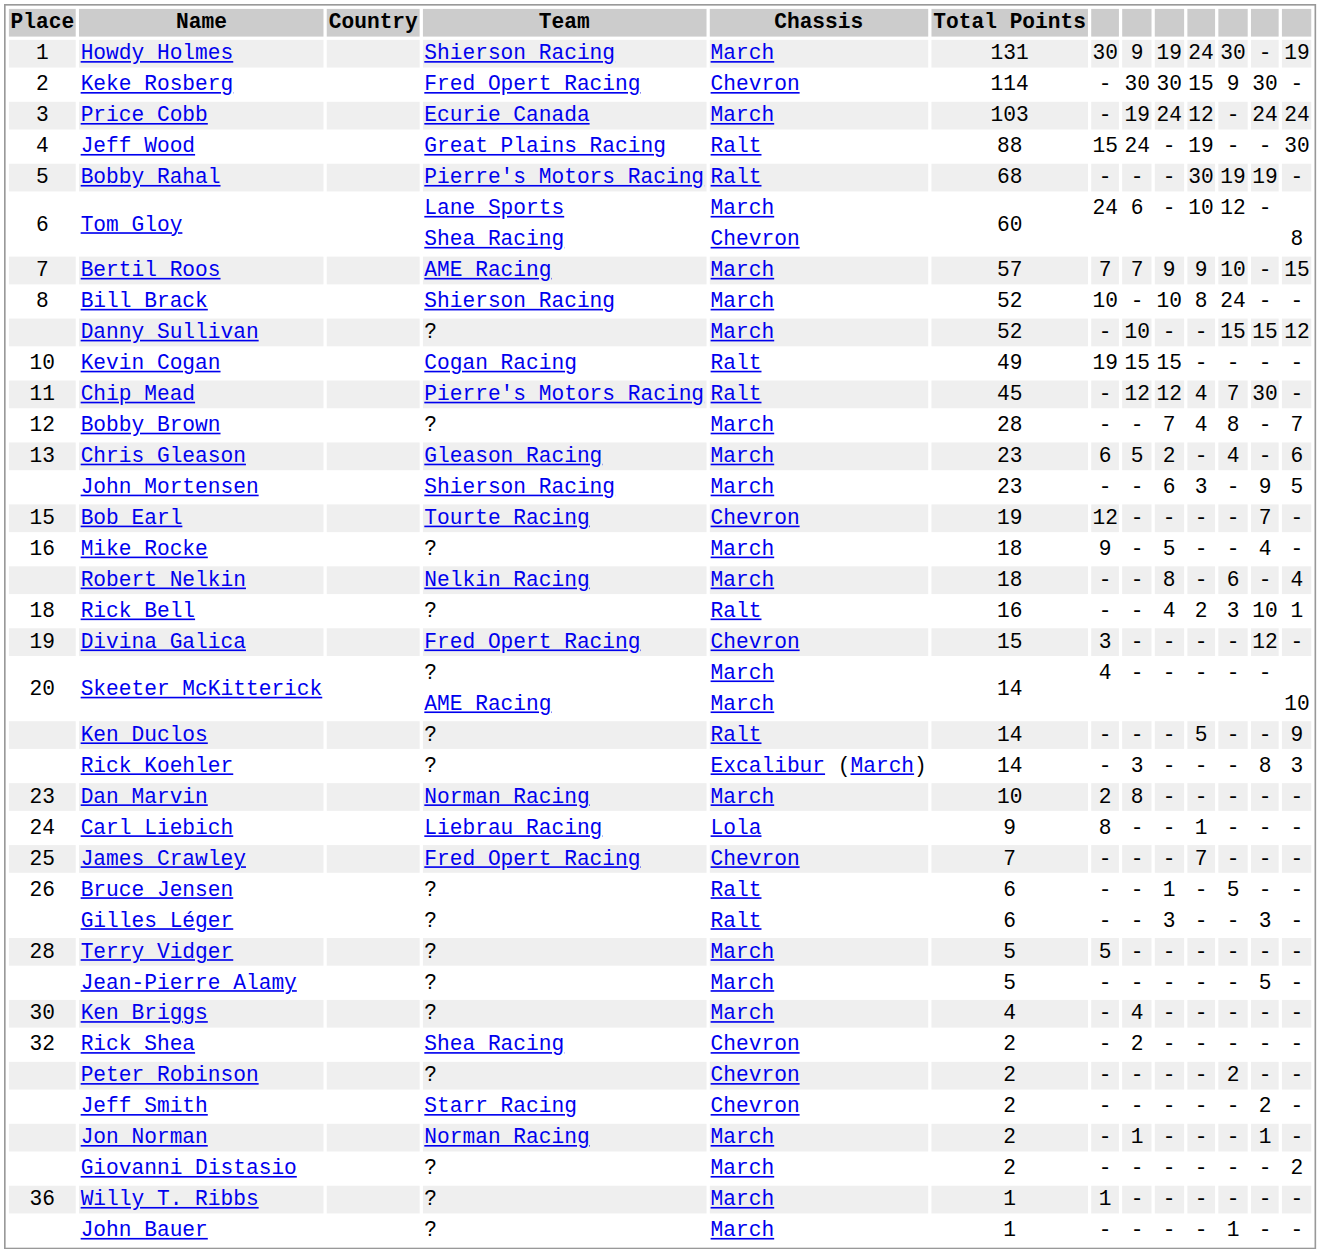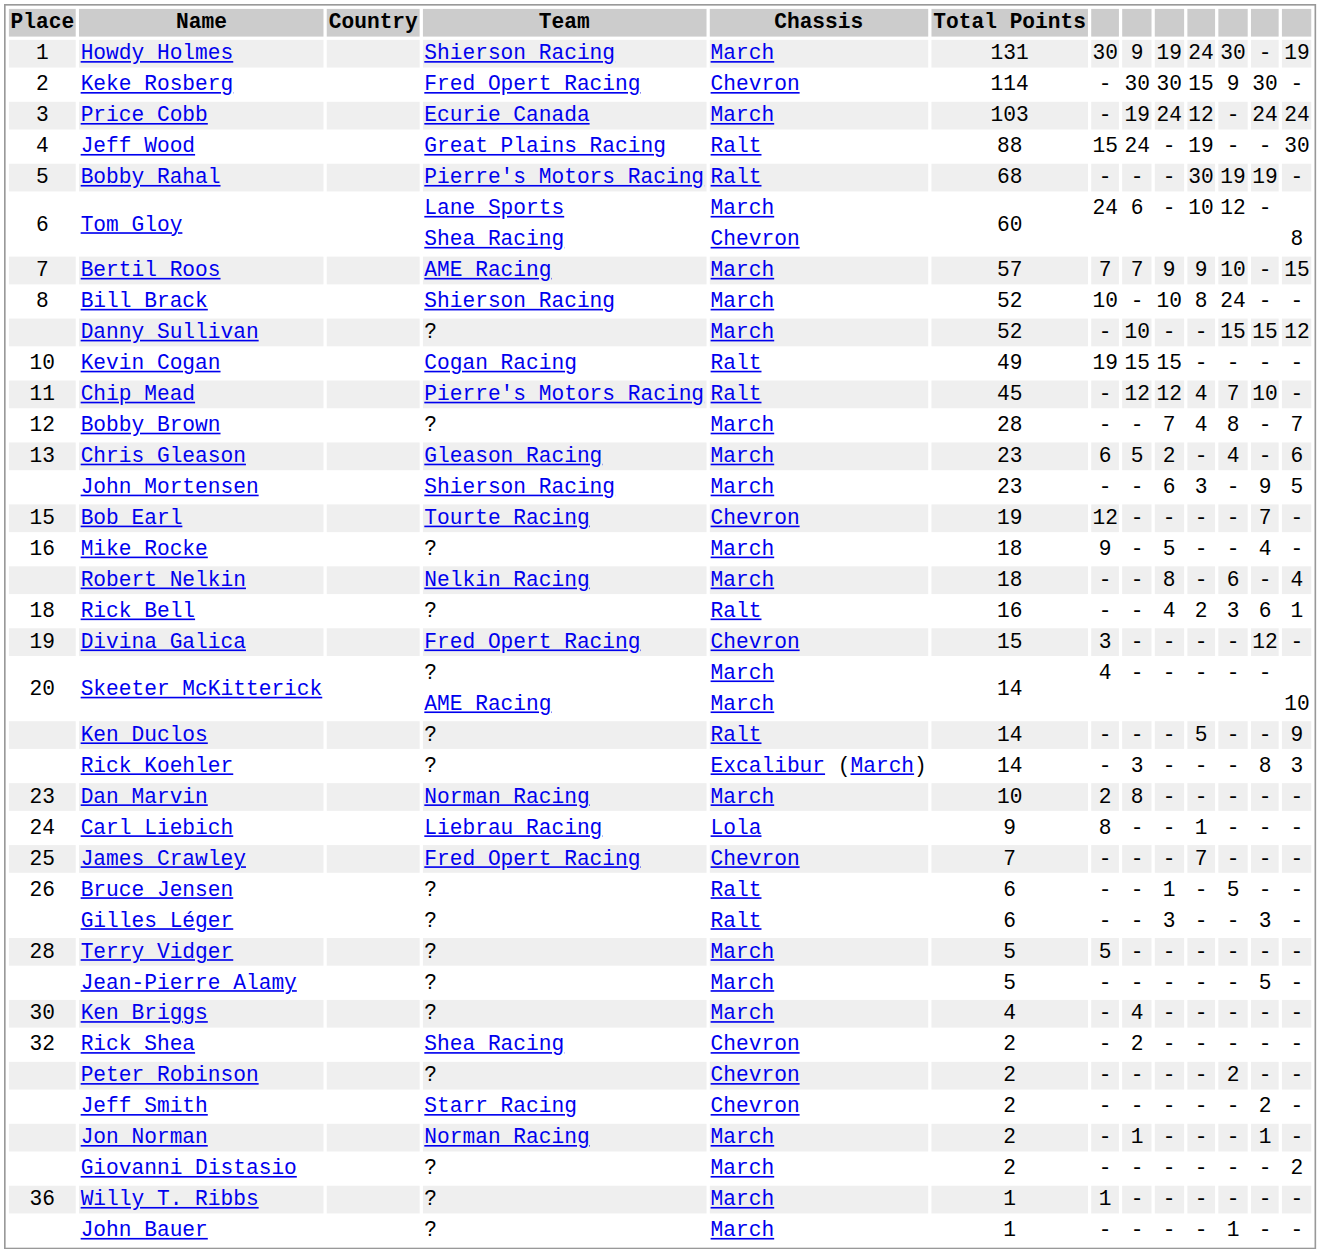 <table border="0" style="border: 1px solid #999; background-color:#FFFFFF; text-align:center">
 <tr align="center" style="background:#CCCCCC;">
 <th>Place</th>
 <th>Name</th>
 <th>Country</th>
 <th>Team</th>
 <th>Chassis</th>
 <th>Total Points</th>
 <th></th>
 <th></th>
 <th></th>
 <th></th>
 <th></th>
 <th></th>
 <th></th>
 </tr>
 <tr style="background:#EFEFEF;">
 <td>1</td>
 <td align="left"><a href='#'>Howdy Holmes</a></td>
 <td align="left"></td>
 <td align="left"><a href='#'>Shierson Racing</a></td>
 <td align="left"><a href='#'>March</a></td>
 <td>131</td>
 <td>30</td>
 <td>9</td>
 <td>19</td>
 <td>24</td>
 <td>30</td>
 <td>-</td>
 <td>19</td>
 </tr>
 <tr>
 <td>2</td>
 <td align="left"><a href='#'>Keke Rosberg</a></td>
 <td align="left"></td>
 <td align="left"><a href='#'>Fred Opert Racing</a></td>
 <td align="left"><a href='#'>Chevron</a></td>
 <td>114</td>
 <td>-</td>
 <td>30</td>
 <td>30</td>
 <td>15</td>
 <td>9</td>
 <td>30</td>
 <td>-</td>
 </tr>
 <tr style="background:#EFEFEF;">
 <td>3</td>
 <td align="left"><a href='#'>Price Cobb</a></td>
 <td align="left"></td>
 <td align="left"><a href='#'>Ecurie Canada</a></td>
 <td align="left"><a href='#'>March</a></td>
 <td>103</td>
 <td>-</td>
 <td>19</td>
 <td>24</td>
 <td>12</td>
 <td>-</td>
 <td>24</td>
 <td>24</td>
 </tr>
 <tr>
 <td>4</td>
 <td align="left"><a href='#'>Jeff Wood</a></td>
 <td align="left"></td>
 <td align="left"><a href='#'>Great Plains Racing</a></td>
 <td align="left"><a href='#'>Ralt</a></td>
 <td>88</td>
 <td>15</td>
 <td>24</td>
 <td>-</td>
 <td>19</td>
 <td>-</td>
 <td>-</td>
 <td>30</td>
 </tr>
 <tr style="background:#EFEFEF;">
 <td>5</td>
 <td align="left"><a href='#'>Bobby Rahal</a></td>
 <td align="left"></td>
 <td align="left"><a href='#'>Pierre's Motors Racing</a></td>
 <td align="left"><a href='#'>Ralt</a></td>
 <td>68</td>
 <td>-</td>
 <td>-</td>
 <td>-</td>
 <td>30</td>
 <td>19</td>
 <td>19</td>
 <td>-</td>
 </tr>
 <tr>
 <td rowspan=2>6</td>
 <td rowspan=2 align="left"><a href='#'>Tom Gloy</a></td>
 <td rowspan=2 align="left"></td>
 <td align="left"><a href='#'>Lane Sports</a></td>
 <td align="left"><a href='#'>March</a></td>
 <td rowspan=2>60</td>
 <td>24</td>
 <td>6</td>
 <td>-</td>
 <td>10</td>
 <td>12</td>
 <td>-</td>
 <td></td>
 </tr>
 <tr>
 <td align="left"><a href='#'>Shea Racing</a></td>
 <td align="left"><a href='#'>Chevron</a></td>
 <td></td>
 <td></td>
 <td></td>
 <td></td>
 <td></td>
 <td></td>
 <td>8</td>
 </tr>
 <tr style="background:#EFEFEF;">
 <td>7</td>
 <td align="left"><a href='#'>Bertil Roos</a></td>
 <td align="left"></td>
 <td align="left"><a href='#'>AME Racing</a></td>
 <td align="left"><a href='#'>March</a></td>
 <td>57</td>
 <td>7</td>
 <td>7</td>
 <td>9</td>
 <td>9</td>
 <td>10</td>
 <td>-</td>
 <td>15</td>
 </tr>
 <tr>
 <td>8</td>
 <td align="left"><a href='#'>Bill Brack</a></td>
 <td align="left"></td>
 <td align="left"><a href='#'>Shierson Racing</a></td>
 <td align="left"><a href='#'>March</a></td>
 <td>52</td>
 <td>10</td>
 <td>-</td>
 <td>10</td>
 <td>8</td>
 <td>24</td>
 <td>-</td>
 <td>-</td>
 </tr>
 <tr style="background:#EFEFEF;">
 <td></td>
 <td align="left"><a href='#'>Danny Sullivan</a></td>
 <td align="left"></td>
 <td align="left">?</td>
 <td align="left"><a href='#'>March</a></td>
 <td>52</td>
 <td>-</td>
 <td>10</td>
 <td>-</td>
 <td>-</td>
 <td>15</td>
 <td>15</td>
 <td>12</td>
 </tr>
 <tr>
 <td>10</td>
 <td align="left"><a href='#'>Kevin Cogan</a></td>
 <td align="left"></td>
 <td align="left"><a href='#'>Cogan Racing</a></td>
 <td align="left"><a href='#'>Ralt</a></td>
 <td>49</td>
 <td>19</td>
 <td>15</td>
 <td>15</td>
 <td>-</td>
 <td>-</td>
 <td>-</td>
 <td>-</td>
 </tr>
 <tr style="background:#EFEFEF;">
 <td>11</td>
 <td align="left"><a href='#'>Chip Mead</a></td>
 <td align="left"></td>
 <td align="left"><a href='#'>Pierre's Motors Racing</a></td>
 <td align="left"><a href='#'>Ralt</a></td>
 <td>45</td>
 <td>-</td>
 <td>12</td>
 <td>12</td>
 <td>4</td>
 <td>7</td>
-<td>30</td>
+<td>10</td>
 <td>-</td>
 </tr>
 <tr>
 <td>12</td>
 <td align="left"><a href='#'>Bobby Brown</a></td>
 <td align="left"></td>
 <td align="left">?</td>
 <td align="left"><a href='#'>March</a></td>
 <td>28</td>
 <td>-</td>
 <td>-</td>
 <td>7</td>
 <td>4</td>
 <td>8</td>
 <td>-</td>
 <td>7</td>
 </tr>
 <tr style="background:#EFEFEF;">
 <td>13</td>
 <td align="left"><a href='#'>Chris Gleason</a></td>
 <td align="left"></td>
 <td align="left"><a href='#'>Gleason Racing</a></td>
 <td align="left"><a href='#'>March</a></td>
 <td>23</td>
 <td>6</td>
 <td>5</td>
 <td>2</td>
 <td>-</td>
 <td>4</td>
 <td>-</td>
 <td>6</td>
 </tr>
 <tr>
 <td></td>
 <td align="left"><a href='#'>John Mortensen</a></td>
 <td align="left"></td>
 <td align="left"><a href='#'>Shierson Racing</a></td>
 <td align="left"><a href='#'>March</a></td>
 <td>23</td>
 <td>-</td>
 <td>-</td>
 <td>6</td>
 <td>3</td>
 <td>-</td>
 <td>9</td>
 <td>5</td>
 </tr>
 <tr style="background:#EFEFEF;">
 <td>15</td>
 <td align="left"><a href='#'>Bob Earl</a></td>
 <td align="left"></td>
 <td align="left"><a href='#'>Tourte Racing</a></td>
 <td align="left"><a href='#'>Chevron</a></td>
 <td>19</td>
 <td>12</td>
 <td>-</td>
 <td>-</td>
 <td>-</td>
 <td>-</td>
 <td>7</td>
 <td>-</td>
 </tr>
 <tr>
 <td>16</td>
 <td align="left"><a href='#'>Mike Rocke</a></td>
 <td align="left"></td>
 <td align="left">?</td>
 <td align="left"><a href='#'>March</a></td>
 <td>18</td>
 <td>9</td>
 <td>-</td>
 <td>5</td>
 <td>-</td>
 <td>-</td>
 <td>4</td>
 <td>-</td>
 </tr>
 <tr style="background:#EFEFEF;">
 <td></td>
 <td align="left"><a href='#'>Robert Nelkin</a></td>
 <td align="left"></td>
 <td align="left"><a href='#'>Nelkin Racing</a></td>
 <td align="left"><a href='#'>March</a></td>
 <td>18</td>
 <td>-</td>
 <td>-</td>
 <td>8</td>
 <td>-</td>
 <td>6</td>
 <td>-</td>
 <td>4</td>
 </tr>
 <tr>
 <td>18</td>
 <td align="left"><a href='#'>Rick Bell</a></td>
 <td align="left"></td>
 <td align="left">?</td>
 <td align="left"><a href='#'>Ralt</a></td>
 <td>16</td>
 <td>-</td>
 <td>-</td>
 <td>4</td>
 <td>2</td>
 <td>3</td>
-<td>10</td>
+<td>6</td>
 <td>1</td>
 </tr>
 <tr style="background:#EFEFEF;">
 <td>19</td>
 <td align="left"><a href='#'>Divina Galica</a></td>
 <td align="left"></td>
 <td align="left"><a href='#'>Fred Opert Racing</a></td>
 <td align="left"><a href='#'>Chevron</a></td>
 <td>15</td>
 <td>3</td>
 <td>-</td>
 <td>-</td>
 <td>-</td>
 <td>-</td>
 <td>12</td>
 <td>-</td>
 </tr>
 <tr>
 <td rowspan=2>20</td>
 <td rowspan=2 align="left"><a href='#'>Skeeter McKitterick</a></td>
 <td rowspan=2 align="left"></td>
 <td align="left">?</td>
 <td align="left"><a href='#'>March</a></td>
 <td rowspan=2>14</td>
 <td>4</td>
 <td>-</td>
 <td>-</td>
 <td>-</td>
 <td>-</td>
 <td>-</td>
 <td></td>
 </tr>
 <tr>
 <td align="left"><a href='#'>AME Racing</a></td>
 <td align="left"><a href='#'>March</a></td>
 <td></td>
 <td></td>
 <td></td>
 <td></td>
 <td></td>
 <td></td>
 <td>10</td>
 </tr>
 <tr style="background:#EFEFEF;">
 <td></td>
 <td align="left"><a href='#'>Ken Duclos</a></td>
 <td align="left"></td>
 <td align="left">?</td>
 <td align="left"><a href='#'>Ralt</a></td>
 <td>14</td>
 <td>-</td>
 <td>-</td>
 <td>-</td>
 <td>5</td>
 <td>-</td>
 <td>-</td>
 <td>9</td>
 </tr>
 <tr>
 <td></td>
 <td align="left"><a href='#'>Rick Koehler</a></td>
 <td align="left"></td>
 <td align="left">?</td>
 <td align="left"><a href='#'>Excalibur</a> (<a href='#'>March</a>)</td>
 <td>14</td>
 <td>-</td>
 <td>3</td>
 <td>-</td>
 <td>-</td>
 <td>-</td>
 <td>8</td>
 <td>3</td>
 </tr>
 <tr style="background:#EFEFEF;">
 <td>23</td>
 <td align="left"><a href='#'>Dan Marvin</a></td>
 <td align="left"></td>
 <td align="left"><a href='#'>Norman Racing</a></td>
 <td align="left"><a href='#'>March</a></td>
 <td>10</td>
 <td>2</td>
 <td>8</td>
 <td>-</td>
 <td>-</td>
 <td>-</td>
 <td>-</td>
 <td>-</td>
 </tr>
 <tr>
 <td>24</td>
 <td align="left"><a href='#'>Carl Liebich</a></td>
 <td align="left"></td>
 <td align="left"><a href='#'>Liebrau Racing</a></td>
 <td align="left"><a href='#'>Lola</a></td>
 <td>9</td>
 <td>8</td>
 <td>-</td>
 <td>-</td>
 <td>1</td>
 <td>-</td>
 <td>-</td>
 <td>-</td>
 </tr>
 <tr style="background:#EFEFEF;">
 <td>25</td>
 <td align="left"><a href='#'>James Crawley</a></td>
 <td align="left"></td>
 <td align="left"><a href='#'>Fred Opert Racing</a></td>
 <td align="left"><a href='#'>Chevron</a></td>
 <td>7</td>
 <td>-</td>
 <td>-</td>
 <td>-</td>
 <td>7</td>
 <td>-</td>
 <td>-</td>
 <td>-</td>
 </tr>
 <tr>
 <td>26</td>
 <td align="left"><a href='#'>Bruce Jensen</a></td>
 <td align="left"></td>
 <td align="left">?</td>
 <td align="left"><a href='#'>Ralt</a></td>
 <td>6</td>
 <td>-</td>
 <td>-</td>
 <td>1</td>
 <td>-</td>
 <td>5</td>
 <td>-</td>
 <td>-</td>
 </tr>
 <tr>
 <td></td>
 <td align="left"><a href='#'>Gilles Léger</a></td>
 <td align="left"></td>
 <td align="left">?</td>
 <td align="left"><a href='#'>Ralt</a></td>
 <td>6</td>
 <td>-</td>
 <td>-</td>
 <td>3</td>
 <td>-</td>
 <td>-</td>
 <td>3</td>
 <td>-</td>
 </tr>
 <tr style="background:#EFEFEF;">
 <td>28</td>
 <td align="left"><a href='#'>Terry Vidger</a></td>
 <td align="left"></td>
 <td align="left">?</td>
 <td align="left"><a href='#'>March</a></td>
 <td>5</td>
 <td>5</td>
 <td>-</td>
 <td>-</td>
 <td>-</td>
 <td>-</td>
 <td>-</td>
 <td>-</td>
 </tr>
 <tr>
 <td></td>
 <td align="left"><a href='#'>Jean-Pierre Alamy</a></td>
 <td align="left"></td>
 <td align="left">?</td>
 <td align="left"><a href='#'>March</a></td>
 <td>5</td>
 <td>-</td>
 <td>-</td>
 <td>-</td>
 <td>-</td>
 <td>-</td>
 <td>5</td>
 <td>-</td>
 </tr>
 <tr style="background:#EFEFEF;">
 <td>30</td>
 <td align="left"><a href='#'>Ken Briggs</a></td>
 <td align="left"></td>
 <td align="left">?</td>
 <td align="left"><a href='#'>March</a></td>
 <td>4</td>
 <td>-</td>
 <td>4</td>
 <td>-</td>
 <td>-</td>
 <td>-</td>
 <td>-</td>
 <td>-</td>
 </tr>
 <tr>
 <td>32</td>
 <td align="left"><a href='#'>Rick Shea</a></td>
 <td align="left"></td>
 <td align="left"><a href='#'>Shea Racing</a></td>
 <td align="left"><a href='#'>Chevron</a></td>
 <td>2</td>
 <td>-</td>
 <td>2</td>
 <td>-</td>
 <td>-</td>
 <td>-</td>
 <td>-</td>
 <td>-</td>
 </tr>
 <tr style="background:#EFEFEF;">
 <td></td>
 <td align="left"><a href='#'>Peter Robinson</a></td>
 <td align="left"></td>
 <td align="left">?</td>
 <td align="left"><a href='#'>Chevron</a></td>
 <td>2</td>
 <td>-</td>
 <td>-</td>
 <td>-</td>
 <td>-</td>
 <td>2</td>
 <td>-</td>
 <td>-</td>
 </tr>
 <tr>
 <td></td>
 <td align="left"><a href='#'>Jeff Smith</a></td>
 <td align="left"></td>
 <td align="left"><a href='#'>Starr Racing</a></td>
 <td align="left"><a href='#'>Chevron</a></td>
 <td>2</td>
 <td>-</td>
 <td>-</td>
 <td>-</td>
 <td>-</td>
 <td>-</td>
 <td>2</td>
 <td>-</td>
 </tr>
 <tr style="background:#EFEFEF;">
 <td></td>
 <td align="left"><a href='#'>Jon Norman</a></td>
 <td align="left"></td>
 <td align="left"><a href='#'>Norman Racing</a></td>
 <td align="left"><a href='#'>March</a></td>
 <td>2</td>
 <td>-</td>
 <td>1</td>
 <td>-</td>
 <td>-</td>
 <td>-</td>
 <td>1</td>
 <td>-</td>
 </tr>
 <tr>
 <td></td>
 <td align="left"><a href='#'>Giovanni Distasio</a></td>
 <td align="left"></td>
 <td align="left">?</td>
 <td align="left"><a href='#'>March</a></td>
 <td>2</td>
 <td>-</td>
 <td>-</td>
 <td>-</td>
 <td>-</td>
 <td>-</td>
 <td>-</td>
 <td>2</td>
 </tr>
 <tr style="background:#EFEFEF;">
 <td>36</td>
 <td align="left"><a href='#'>Willy T. Ribbs</a></td>
 <td align="left"></td>
 <td align="left">?</td>
 <td align="left"><a href='#'>March</a></td>
 <td>1</td>
 <td>1</td>
 <td>-</td>
 <td>-</td>
 <td>-</td>
 <td>-</td>
 <td>-</td>
 <td>-</td>
 </tr>
 <tr>
 <td></td>
 <td align="left"><a href='#'>John Bauer</a></td>
 <td align="left"></td>
 <td align="left">?</td>
 <td align="left"><a href='#'>March</a></td>
 <td>1</td>
 <td>-</td>
 <td>-</td>
 <td>-</td>
 <td>-</td>
 <td>1</td>
 <td>-</td>
 <td>-</td>
 </tr>
 </table>
